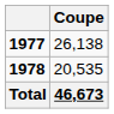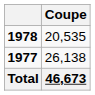 <table class="wikitable">
 <tr>
 <th></th>
 <th>Coupe</th>
 </tr>
 <tr>
+<td><strong>1978</strong></td>
+<td>20,535</td>
+</tr>
+<tr>
 <td><strong>1977</strong></td>
 <td>26,138</td>
-</tr>
-<tr>
-<td><strong>1978</strong></td>
-<td>20,535</td>
 </tr>
 <tr>
 <th><strong>Total</strong></th>
 <th><strong><u>46,673</u></strong></th>
 </tr>
 </table>
